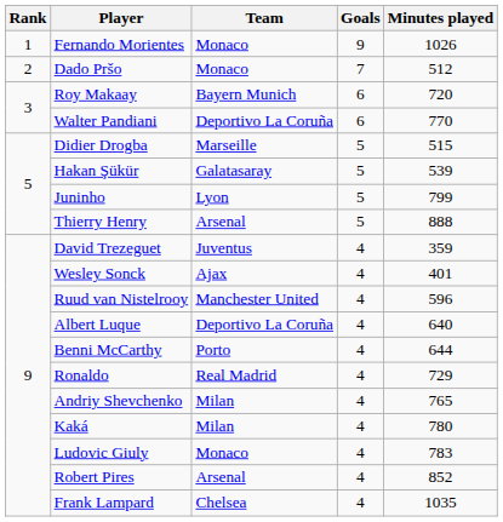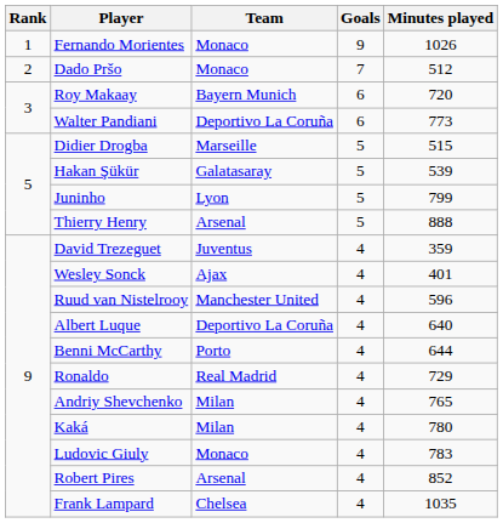 <table class="wikitable" style="text-align:center">
 <tr>
 <th>Rank</th>
 <th>Player</th>
 <th>Team</th>
 <th>Goals</th>
 <th>Minutes played</th>
 </tr>
 <tr>
 <td>1</td>
 <td align=left> <a href='#'>Fernando Morientes</a></td>
 <td align=left> <a href='#'>Monaco</a></td>
 <td>9</td>
 <td>1026</td>
 </tr>
 <tr>
 <td>2</td>
 <td align=left> <a href='#'>Dado Pršo</a></td>
 <td align=left> <a href='#'>Monaco</a></td>
 <td>7</td>
 <td>512</td>
 </tr>
 <tr>
 <td rowspan=2>3</td>
 <td align=left> <a href='#'>Roy Makaay</a></td>
 <td align=left> <a href='#'>Bayern Munich</a></td>
 <td>6</td>
 <td>720</td>
 </tr>
 <tr>
 <td align=left> <a href='#'>Walter Pandiani</a></td>
 <td align=left> <a href='#'>Deportivo La Coruña</a></td>
 <td>6</td>
-<td>770</td>
+<td>773</td>
 </tr>
 <tr>
 <td rowspan=4>5</td>
 <td align=left> <a href='#'>Didier Drogba</a></td>
 <td align=left> <a href='#'>Marseille</a></td>
 <td>5</td>
 <td>515</td>
 </tr>
 <tr>
 <td align=left> <a href='#'>Hakan Şükür</a></td>
 <td align=left> <a href='#'>Galatasaray</a></td>
 <td>5</td>
 <td>539</td>
 </tr>
 <tr>
 <td align=left> <a href='#'>Juninho</a></td>
 <td align=left> <a href='#'>Lyon</a></td>
 <td>5</td>
 <td>799</td>
 </tr>
 <tr>
 <td align=left> <a href='#'>Thierry Henry</a></td>
 <td align=left> <a href='#'>Arsenal</a></td>
 <td>5</td>
 <td>888</td>
 </tr>
 <tr>
 <td rowspan=11>9</td>
 <td align=left> <a href='#'>David Trezeguet</a></td>
 <td align=left> <a href='#'>Juventus</a></td>
 <td>4</td>
 <td>359</td>
 </tr>
 <tr>
 <td align=left> <a href='#'>Wesley Sonck</a></td>
 <td align=left> <a href='#'>Ajax</a></td>
 <td>4</td>
 <td>401</td>
 </tr>
 <tr>
 <td align=left> <a href='#'>Ruud van Nistelrooy</a></td>
 <td align=left> <a href='#'>Manchester United</a></td>
 <td>4</td>
 <td>596</td>
 </tr>
 <tr>
 <td align=left> <a href='#'>Albert Luque</a></td>
 <td align=left> <a href='#'>Deportivo La Coruña</a></td>
 <td>4</td>
 <td>640</td>
 </tr>
 <tr>
 <td align=left> <a href='#'>Benni McCarthy</a></td>
 <td align=left> <a href='#'>Porto</a></td>
 <td>4</td>
 <td>644</td>
 </tr>
 <tr>
 <td align=left> <a href='#'>Ronaldo</a></td>
 <td align=left> <a href='#'>Real Madrid</a></td>
 <td>4</td>
 <td>729</td>
 </tr>
 <tr>
 <td align=left> <a href='#'>Andriy Shevchenko</a></td>
 <td align=left> <a href='#'>Milan</a></td>
 <td>4</td>
 <td>765</td>
 </tr>
 <tr>
 <td align=left> <a href='#'>Kaká</a></td>
 <td align=left> <a href='#'>Milan</a></td>
 <td>4</td>
 <td>780</td>
 </tr>
 <tr>
 <td align=left> <a href='#'>Ludovic Giuly</a></td>
 <td align=left> <a href='#'>Monaco</a></td>
 <td>4</td>
 <td>783</td>
 </tr>
 <tr>
 <td align=left> <a href='#'>Robert Pires</a></td>
 <td align=left> <a href='#'>Arsenal</a></td>
 <td>4</td>
 <td>852</td>
 </tr>
 <tr>
 <td align=left> <a href='#'>Frank Lampard</a></td>
 <td align=left> <a href='#'>Chelsea</a></td>
 <td>4</td>
 <td>1035</td>
 </tr>
 </table>
